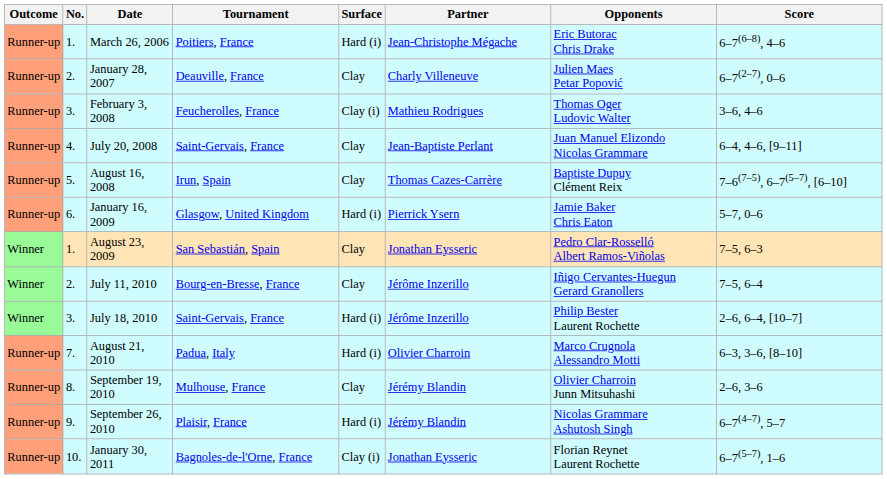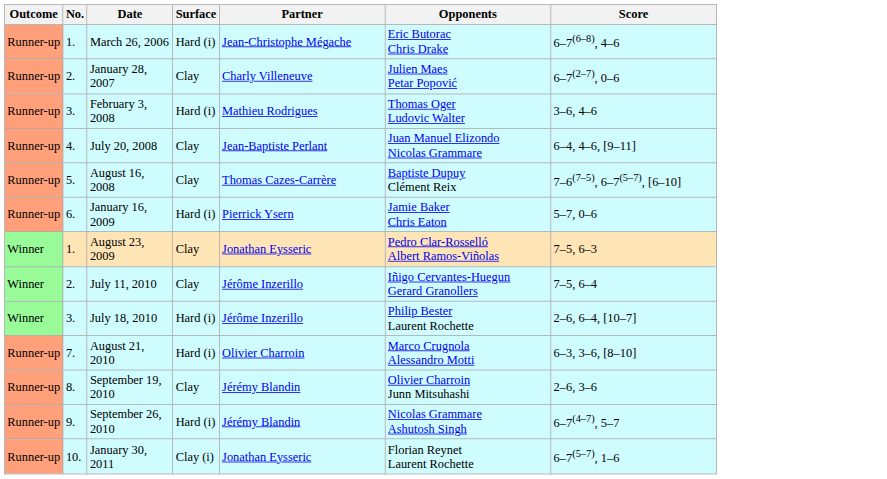 <table class="sortable wikitable" style=font-size:97%>
 <tr>
 <th>Outcome</th>
 <th>No.</th>
 <th width=100>Date</th>
-<th width=200>Tournament</th>
 <th>Surface</th>
 <th width=200>Partner</th>
 <th width=200>Opponents</th>
 <th width=200>Score</th>
 </tr>
 <tr bgcolor=CFFCFF>
 <td bgcolor=FFA07A>Runner-up</td>
 <td>1.</td>
 <td>March 26, 2006</td>
-<td> <a href='#'>Poitiers</a>, <a href='#'>France</a></td>
 <td>Hard (i)</td>
 <td> <a href='#'>Jean-Christophe Mégache</a></td>
 <td> <a href='#'>Eric Butorac</a><br> <a href='#'>Chris Drake</a></td>
 <td>6–7<sup>(6–8)</sup>, 4–6</td>
 </tr>
 <tr bgcolor=CFFCFF>
 <td bgcolor=FFA07A>Runner-up</td>
 <td>2.</td>
 <td>January 28, 2007</td>
-<td> <a href='#'>Deauville</a>, <a href='#'>France</a></td>
 <td>Clay</td>
 <td> <a href='#'>Charly Villeneuve</a></td>
 <td> <a href='#'>Julien Maes</a><br> <a href='#'>Petar Popović</a></td>
 <td>6–7<sup>(2–7)</sup>, 0–6</td>
 </tr>
 <tr bgcolor=CFFCFF>
 <td bgcolor=FFA07A>Runner-up</td>
 <td>3.</td>
 <td>February 3, 2008</td>
-<td> <a href='#'>Feucherolles</a>, <a href='#'>France</a></td>
-<td>Clay (i)</td>
+<td>Hard (i)</td>
 <td> <a href='#'>Mathieu Rodrigues</a></td>
 <td> <a href='#'>Thomas Oger</a><br> <a href='#'>Ludovic Walter</a></td>
 <td>3–6, 4–6</td>
 </tr>
 <tr bgcolor=CFFCFF>
 <td bgcolor=FFA07A>Runner-up</td>
 <td>4.</td>
 <td>July 20, 2008</td>
-<td> <a href='#'>Saint-Gervais</a>, <a href='#'>France</a></td>
 <td>Clay</td>
 <td> <a href='#'>Jean-Baptiste Perlant</a></td>
 <td> <a href='#'>Juan Manuel Elizondo</a><br> <a href='#'>Nicolas Grammare</a></td>
 <td>6–4, 4–6, [9–11]</td>
 </tr>
 <tr bgcolor=CFFCFF>
 <td bgcolor=FFA07A>Runner-up</td>
 <td>5.</td>
 <td>August 16, 2008</td>
-<td> <a href='#'>Irun</a>, <a href='#'>Spain</a></td>
 <td>Clay</td>
 <td> <a href='#'>Thomas Cazes-Carrère</a></td>
 <td> <a href='#'>Baptiste Dupuy</a><br> Clément Reix</td>
 <td>7–6<sup>(7–5)</sup>, 6–7<sup>(5–7)</sup>, [6–10]</td>
 </tr>
 <tr bgcolor=CFFCFF>
 <td bgcolor=FFA07A>Runner-up</td>
 <td>6.</td>
 <td>January 16, 2009</td>
-<td> <a href='#'>Glasgow</a>, <a href='#'>United Kingdom</a></td>
 <td>Hard (i)</td>
 <td> <a href='#'>Pierrick Ysern</a></td>
 <td> <a href='#'>Jamie Baker</a><br> <a href='#'>Chris Eaton</a></td>
 <td>5–7, 0–6</td>
 </tr>
 <tr bgcolor=moccasin>
 <td bgcolor=98FB98>Winner</td>
 <td>1.</td>
 <td>August 23, 2009</td>
-<td> <a href='#'>San Sebastián</a>, <a href='#'>Spain</a></td>
 <td>Clay</td>
 <td> <a href='#'>Jonathan Eysseric</a></td>
 <td> <a href='#'>Pedro Clar-Rosselló</a><br> <a href='#'>Albert Ramos-Viñolas</a></td>
 <td>7–5, 6–3</td>
 </tr>
 <tr bgcolor=CFFCFF>
 <td bgcolor=98FB98>Winner</td>
 <td>2.</td>
 <td>July 11, 2010</td>
-<td> <a href='#'>Bourg-en-Bresse</a>, <a href='#'>France</a></td>
 <td>Clay</td>
 <td> <a href='#'>Jérôme Inzerillo</a></td>
 <td> <a href='#'>Iñigo Cervantes-Huegun</a><br> <a href='#'>Gerard Granollers</a></td>
 <td>7–5, 6–4</td>
 </tr>
 <tr bgcolor=CFFCFF>
 <td bgcolor=98FB98>Winner</td>
 <td>3.</td>
 <td>July 18, 2010</td>
-<td> <a href='#'>Saint-Gervais</a>, <a href='#'>France</a></td>
 <td>Hard (i)</td>
 <td> <a href='#'>Jérôme Inzerillo</a></td>
 <td> <a href='#'>Philip Bester</a><br> Laurent Rochette</td>
 <td>2–6, 6–4, [10–7]</td>
 </tr>
 <tr bgcolor=CFFCFF>
 <td bgcolor=FFA07A>Runner-up</td>
 <td>7.</td>
 <td>August 21, 2010</td>
-<td> <a href='#'>Padua</a>, <a href='#'>Italy</a></td>
 <td>Hard (i)</td>
 <td> <a href='#'>Olivier Charroin</a></td>
 <td> <a href='#'>Marco Crugnola</a><br> <a href='#'>Alessandro Motti</a></td>
 <td>6–3, 3–6, [8–10]</td>
 </tr>
 <tr bgcolor=CFFCFF>
 <td bgcolor=FFA07A>Runner-up</td>
 <td>8.</td>
 <td>September 19, 2010</td>
-<td> <a href='#'>Mulhouse</a>, <a href='#'>France</a></td>
 <td>Clay</td>
 <td> <a href='#'>Jérémy Blandin</a></td>
 <td> <a href='#'>Olivier Charroin</a><br> Junn Mitsuhashi</td>
 <td>2–6, 3–6</td>
 </tr>
 <tr bgcolor=CFFCFF>
 <td bgcolor=FFA07A>Runner-up</td>
 <td>9.</td>
 <td>September 26, 2010</td>
-<td> <a href='#'>Plaisir</a>, <a href='#'>France</a></td>
 <td>Hard (i)</td>
 <td> <a href='#'>Jérémy Blandin</a></td>
 <td> <a href='#'>Nicolas Grammare</a><br> <a href='#'>Ashutosh Singh</a></td>
 <td>6–7<sup>(4–7)</sup>, 5–7</td>
 </tr>
 <tr bgcolor=CFFCFF>
 <td bgcolor=FFA07A>Runner-up</td>
 <td>10.</td>
 <td>January 30, 2011</td>
-<td> <a href='#'>Bagnoles-de-l'Orne</a>, <a href='#'>France</a></td>
 <td>Clay (i)</td>
 <td> <a href='#'>Jonathan Eysseric</a></td>
 <td> Florian Reynet<br> Laurent Rochette</td>
 <td>6–7<sup>(5–7)</sup>, 1–6</td>
 </tr>
 </table>
